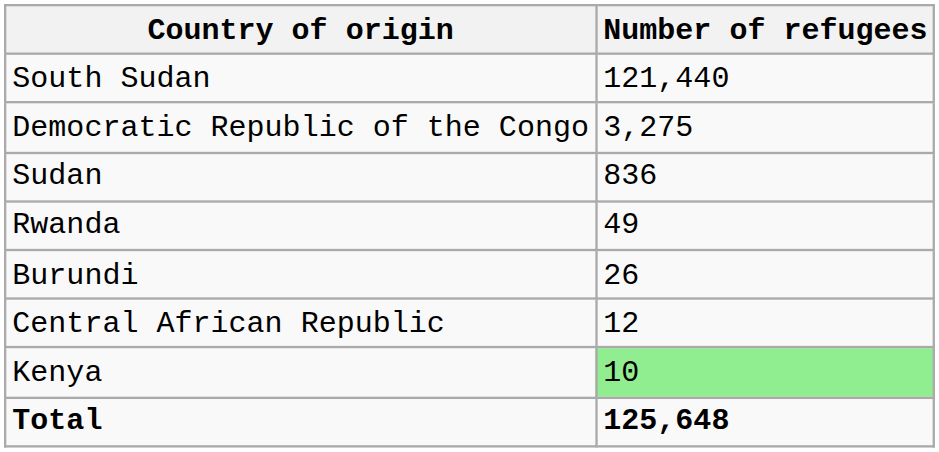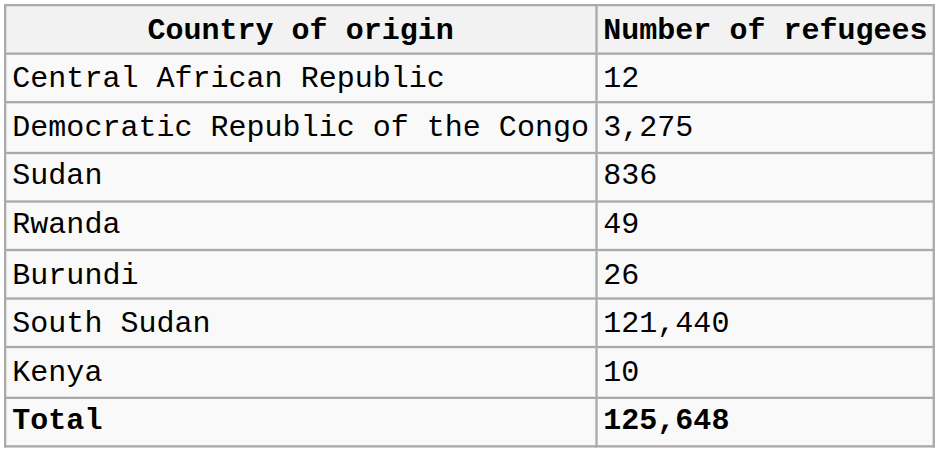 <table class="wikitable">
 <tr>
 <th>Country of origin</th>
 <th>Number of refugees</th>
 </tr>
 <tr>
-<td>South Sudan</td>
-<td>121,440</td>
+<td>Central African Republic</td>
+<td>12</td>
 </tr>
 <tr>
 <td>Democratic Republic of the Congo</td>
 <td>3,275</td>
 </tr>
 <tr>
 <td>Sudan</td>
 <td>836</td>
 </tr>
 <tr>
 <td>Rwanda</td>
 <td>49</td>
 </tr>
 <tr>
 <td>Burundi</td>
 <td>26</td>
 </tr>
 <tr>
-<td>Central African Republic</td>
-<td>12</td>
+<td>South Sudan</td>
+<td>121,440</td>
 </tr>
 <tr>
 <td>Kenya</td>
-<td style="background: lightgreen;">10</td>
+<td>10</td>
 </tr>
 <tr>
 <td><strong>Total</strong></td>
 <td><strong>125,648</strong></td>
 </tr>
 </table>
